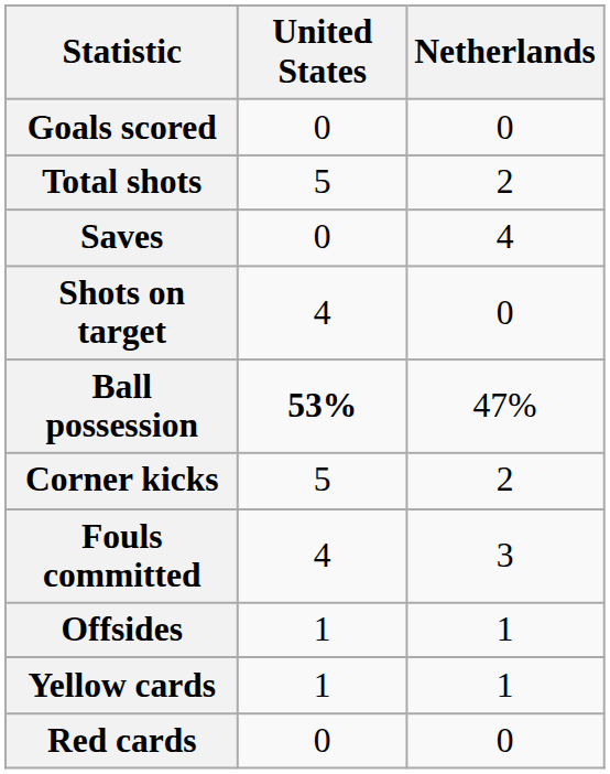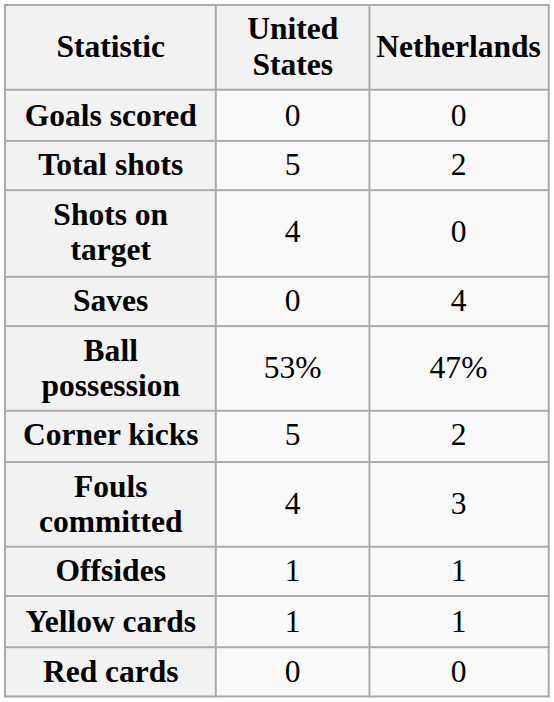 <table class="wikitable plainrowheaders" style="text-align:center">
 <tr>
 <th scope="col" style="width:100px">Statistic</th>
 <th scope="col" style="width:70px">United States</th>
 <th scope="col" style="width:70px">Netherlands</th>
 </tr>
 <tr>
 <th scope=row>Goals scored</th>
 <td>0</td>
 <td>0</td>
 </tr>
 <tr>
 <th scope=row>Total shots</th>
 <td>5</td>
 <td>2</td>
 </tr>
 <tr>
+<th scope=row>Shots on target</th>
+<td>4</td>
+<td>0</td>
+</tr>
+<tr>
 <th scope=row>Saves</th>
 <td>0</td>
 <td>4</td>
 </tr>
 <tr>
-<th scope=row>Shots on target</th>
-<td>4</td>
-<td>0</td>
-</tr>
-<tr>
 <th scope=row>Ball possession</th>
-<td><strong>53%</strong></td>
+<td>53%</td>
 <td>47%</td>
 </tr>
 <tr>
 <th scope=row>Corner kicks</th>
 <td>5</td>
 <td>2</td>
 </tr>
 <tr>
 <th scope=row>Fouls committed</th>
 <td>4</td>
 <td>3</td>
 </tr>
 <tr>
 <th scope=row>Offsides</th>
 <td>1</td>
 <td>1</td>
 </tr>
 <tr>
 <th scope=row>Yellow cards</th>
 <td>1</td>
 <td>1</td>
 </tr>
 <tr>
 <th scope=row>Red cards</th>
 <td>0</td>
 <td>0</td>
 </tr>
 </table>
